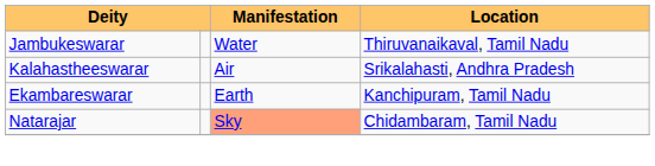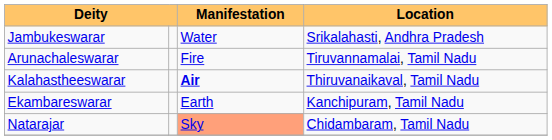 <table class="wikitable" width="50%">
 <tr>
 <th style="background:#ffc569;" colspan="2">Deity</th>
 <th style="background:#ffc569;">Manifestation</th>
 <th style="background:#ffc569;">Location</th>
 </tr>
 <tr>
 <td><a href='#'>Jambukeswarar</a></td>
 <td></td>
 <td><a href='#'>Water</a></td>
-<td><a href='#'>Thiruvanaikaval</a>, <a href='#'>Tamil Nadu</a></td>
+<td><a href='#'>Srikalahasti</a>, <a href='#'>Andhra Pradesh</a></td>
+</tr>
+<tr>
+<td><a href='#'>Arunachaleswarar</a></td>
+<td></td>
+<td><a href='#'>Fire</a></td>
+<td><a href='#'>Tiruvannamalai</a>, <a href='#'>Tamil Nadu</a></td>
 </tr>
 <tr>
 <td><a href='#'>Kalahastheeswarar</a></td>
 <td></td>
-<td><a href='#'>Air</a></td>
-<td><a href='#'>Srikalahasti</a>, <a href='#'>Andhra Pradesh</a></td>
+<td><strong><a href='#'>Air</a></strong></td>
+<td><a href='#'>Thiruvanaikaval</a>, <a href='#'>Tamil Nadu</a></td>
 </tr>
 <tr>
 <td><a href='#'>Ekambareswarar</a></td>
 <td></td>
 <td><a href='#'>Earth</a></td>
 <td><a href='#'>Kanchipuram</a>, <a href='#'>Tamil Nadu</a></td>
 </tr>
 <tr>
 <td><a href='#'>Natarajar</a></td>
 <td></td>
 <td style="background: lightsalmon;"><a href='#'>Sky</a></td>
 <td><a href='#'>Chidambaram</a>, <a href='#'>Tamil Nadu</a></td>
 </tr>
 <tr>
 </tr>
 </table>
